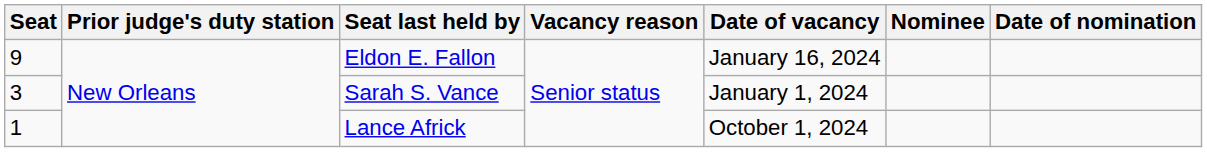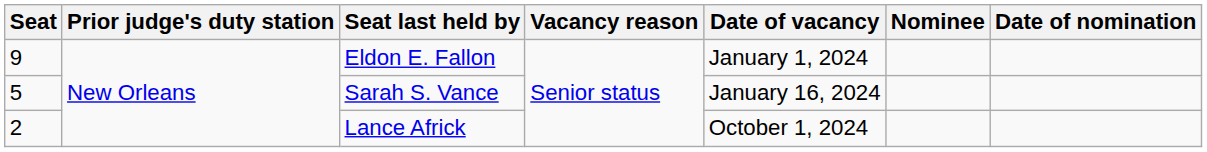 <table class=wikitable>
 <tr>
 <th>Seat</th>
 <th>Prior judge's duty station</th>
 <th>Seat last held by</th>
 <th>Vacancy reason</th>
 <th>Date of vacancy</th>
 <th>Nominee</th>
 <th>Date of nomination</th>
 </tr>
 <tr>
 <td>9</td>
 <td rowspan=3><a href='#'>New Orleans</a></td>
 <td><a href='#'>Eldon E. Fallon</a></td>
 <td rowspan=3><a href='#'>Senior status</a></td>
+<td>January 1, 2024</td>
+<td align="center"></td>
+<td align="center"></td>
+</tr>
+<tr>
+<td>5</td>
+<td><a href='#'>Sarah S. Vance</a></td>
 <td>January 16, 2024</td>
 <td align="center"></td>
 <td align="center"></td>
 </tr>
 <tr>
-<td>3</td>
-<td><a href='#'>Sarah S. Vance</a></td>
-<td>January 1, 2024</td>
-<td align="center"></td>
-<td align="center"></td>
-</tr>
-<tr>
-<td>1</td>
+<td>2</td>
 <td><a href='#'>Lance Africk</a></td>
 <td>October 1, 2024</td>
 <td align="center"></td>
 <td align="center"></td>
 </tr>
 </table>
